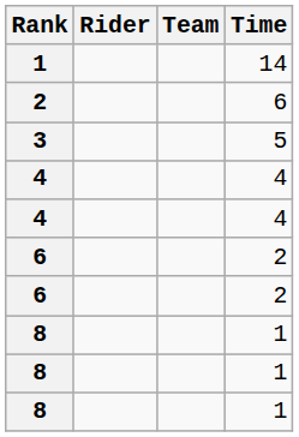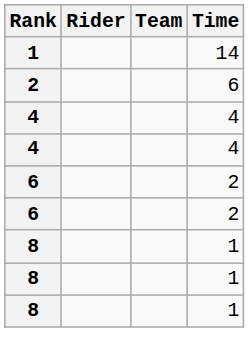 <table class="wikitable">
 <tr>
 <th scope="col">Rank</th>
 <th scope="col">Rider</th>
 <th scope="col">Team</th>
 <th scope="col">Time</th>
 </tr>
 <tr>
 <th scope="row">1</th>
 <td></td>
 <td></td>
 <td style="text-align:right;">14</td>
 </tr>
 <tr>
 <th scope="row">2</th>
 <td></td>
 <td></td>
 <td style="text-align:right;">6</td>
-</tr>
-<tr>
-<th scope="row">3</th>
-<td></td>
-<td></td>
-<td style="text-align:right;">5</td>
 </tr>
 <tr>
 <th scope="row">4</th>
 <td> </td>
 <td></td>
 <td style="text-align:right;">4</td>
 </tr>
 <tr>
 <th scope="row">4</th>
 <td></td>
 <td></td>
 <td style="text-align:right;">4</td>
 </tr>
 <tr>
 <th scope="row">6</th>
 <td></td>
 <td></td>
 <td style="text-align:right;">2</td>
 </tr>
 <tr>
 <th scope="row">6</th>
 <td></td>
 <td></td>
 <td style="text-align:right;">2</td>
 </tr>
 <tr>
 <th scope="row">8</th>
 <td></td>
 <td></td>
 <td style="text-align:right;">1</td>
 </tr>
 <tr>
 <th scope="row">8</th>
 <td></td>
 <td></td>
 <td style="text-align:right;">1</td>
 </tr>
 <tr>
 <th scope="row">8</th>
 <td></td>
 <td></td>
 <td style="text-align:right;">1</td>
 </tr>
 </table>
